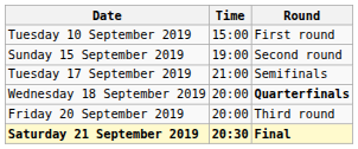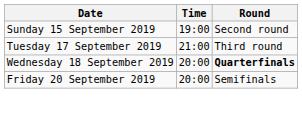 <table class="wikitable">
 <tr>
 <th>Date</th>
 <th>Time</th>
 <th>Round</th>
-</tr>
-<tr>
-<td>Tuesday 10 September 2019</td>
-<td>15:00</td>
-<td>First round</td>
 </tr>
 <tr>
 <td>Sunday 15 September 2019</td>
 <td>19:00</td>
 <td>Second round</td>
 </tr>
 <tr>
 <td>Tuesday 17 September 2019</td>
 <td>21:00</td>
-<td>Semifinals</td>
+<td>Third round</td>
 </tr>
 <tr>
 <td>Wednesday 18 September 2019</td>
 <td>20:00</td>
 <td><strong>Quarterfinals</strong></td>
 </tr>
 <tr>
 <td>Friday 20 September 2019</td>
 <td>20:00</td>
-<td>Third round</td>
-</tr>
-<tr>
-<td style=background:lemonchiffon><strong>Saturday 21 September 2019</strong></td>
-<td style=background:lemonchiffon><strong>20:30</strong></td>
-<td style=background:lemonchiffon><strong>Final</strong></td>
+<td>Semifinals</td>
 </tr>
 </table>
